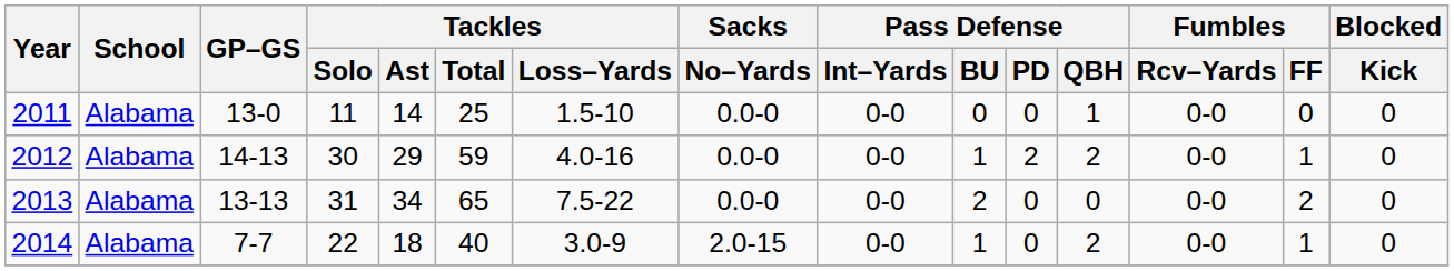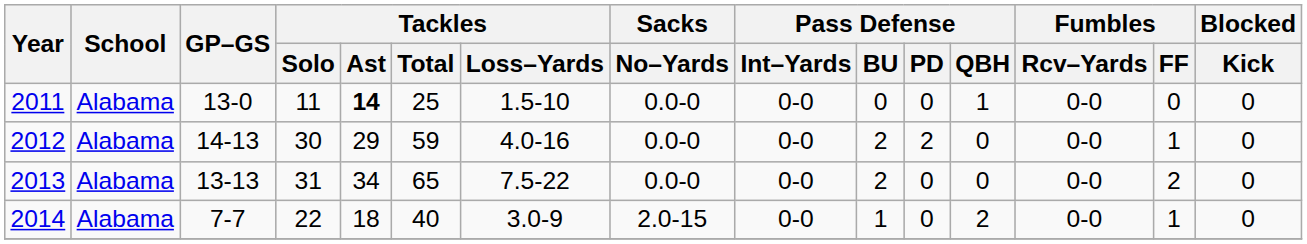 <table class=wikitable style="text-align:center;">
 <tr>
 <th rowspan=2>Year</th>
 <th rowspan=2>School</th>
 <th rowspan=2>GP–GS</th>
 <th colspan=4>Tackles</th>
 <th>Sacks</th>
 <th colspan=4>Pass Defense</th>
 <th colspan=2>Fumbles</th>
 <th>Blocked</th>
 </tr>
 <tr>
 <th>Solo</th>
 <th>Ast</th>
 <th>Total</th>
 <th>Loss–Yards</th>
 <th>No–Yards</th>
 <th>Int–Yards</th>
 <th>BU</th>
 <th>PD</th>
 <th>QBH</th>
 <th>Rcv–Yards</th>
 <th>FF</th>
 <th>Kick</th>
 </tr>
 <tr>
 <td><a href='#'>2011</a></td>
 <td><a href='#'>Alabama</a></td>
 <td>13-0</td>
 <td>11</td>
-<td>14</td>
+<td><strong>14</strong></td>
 <td>25</td>
 <td>1.5-10</td>
 <td>0.0-0</td>
 <td>0-0</td>
 <td>0</td>
 <td>0</td>
 <td>1</td>
 <td>0-0</td>
 <td>0</td>
 <td>0</td>
 </tr>
 <tr>
 <td><a href='#'>2012</a></td>
 <td><a href='#'>Alabama</a></td>
 <td>14-13</td>
 <td>30</td>
 <td>29</td>
 <td>59</td>
 <td>4.0-16</td>
 <td>0.0-0</td>
 <td>0-0</td>
-<td>1</td>
 <td>2</td>
 <td>2</td>
+<td>0</td>
 <td>0-0</td>
 <td>1</td>
 <td>0</td>
 </tr>
 <tr>
 <td><a href='#'>2013</a></td>
 <td><a href='#'>Alabama</a></td>
 <td>13-13</td>
 <td>31</td>
 <td>34</td>
 <td>65</td>
 <td>7.5-22</td>
 <td>0.0-0</td>
 <td>0-0</td>
 <td>2</td>
 <td>0</td>
 <td>0</td>
 <td>0-0</td>
 <td>2</td>
 <td>0</td>
 </tr>
 <tr>
 <td><a href='#'>2014</a></td>
 <td><a href='#'>Alabama</a></td>
 <td>7-7</td>
 <td>22</td>
 <td>18</td>
 <td>40</td>
 <td>3.0-9</td>
 <td>2.0-15</td>
 <td>0-0</td>
 <td>1</td>
 <td>0</td>
 <td>2</td>
 <td>0-0</td>
 <td>1</td>
 <td>0</td>
 </tr>
 <tr>
 </tr>
 </table>
